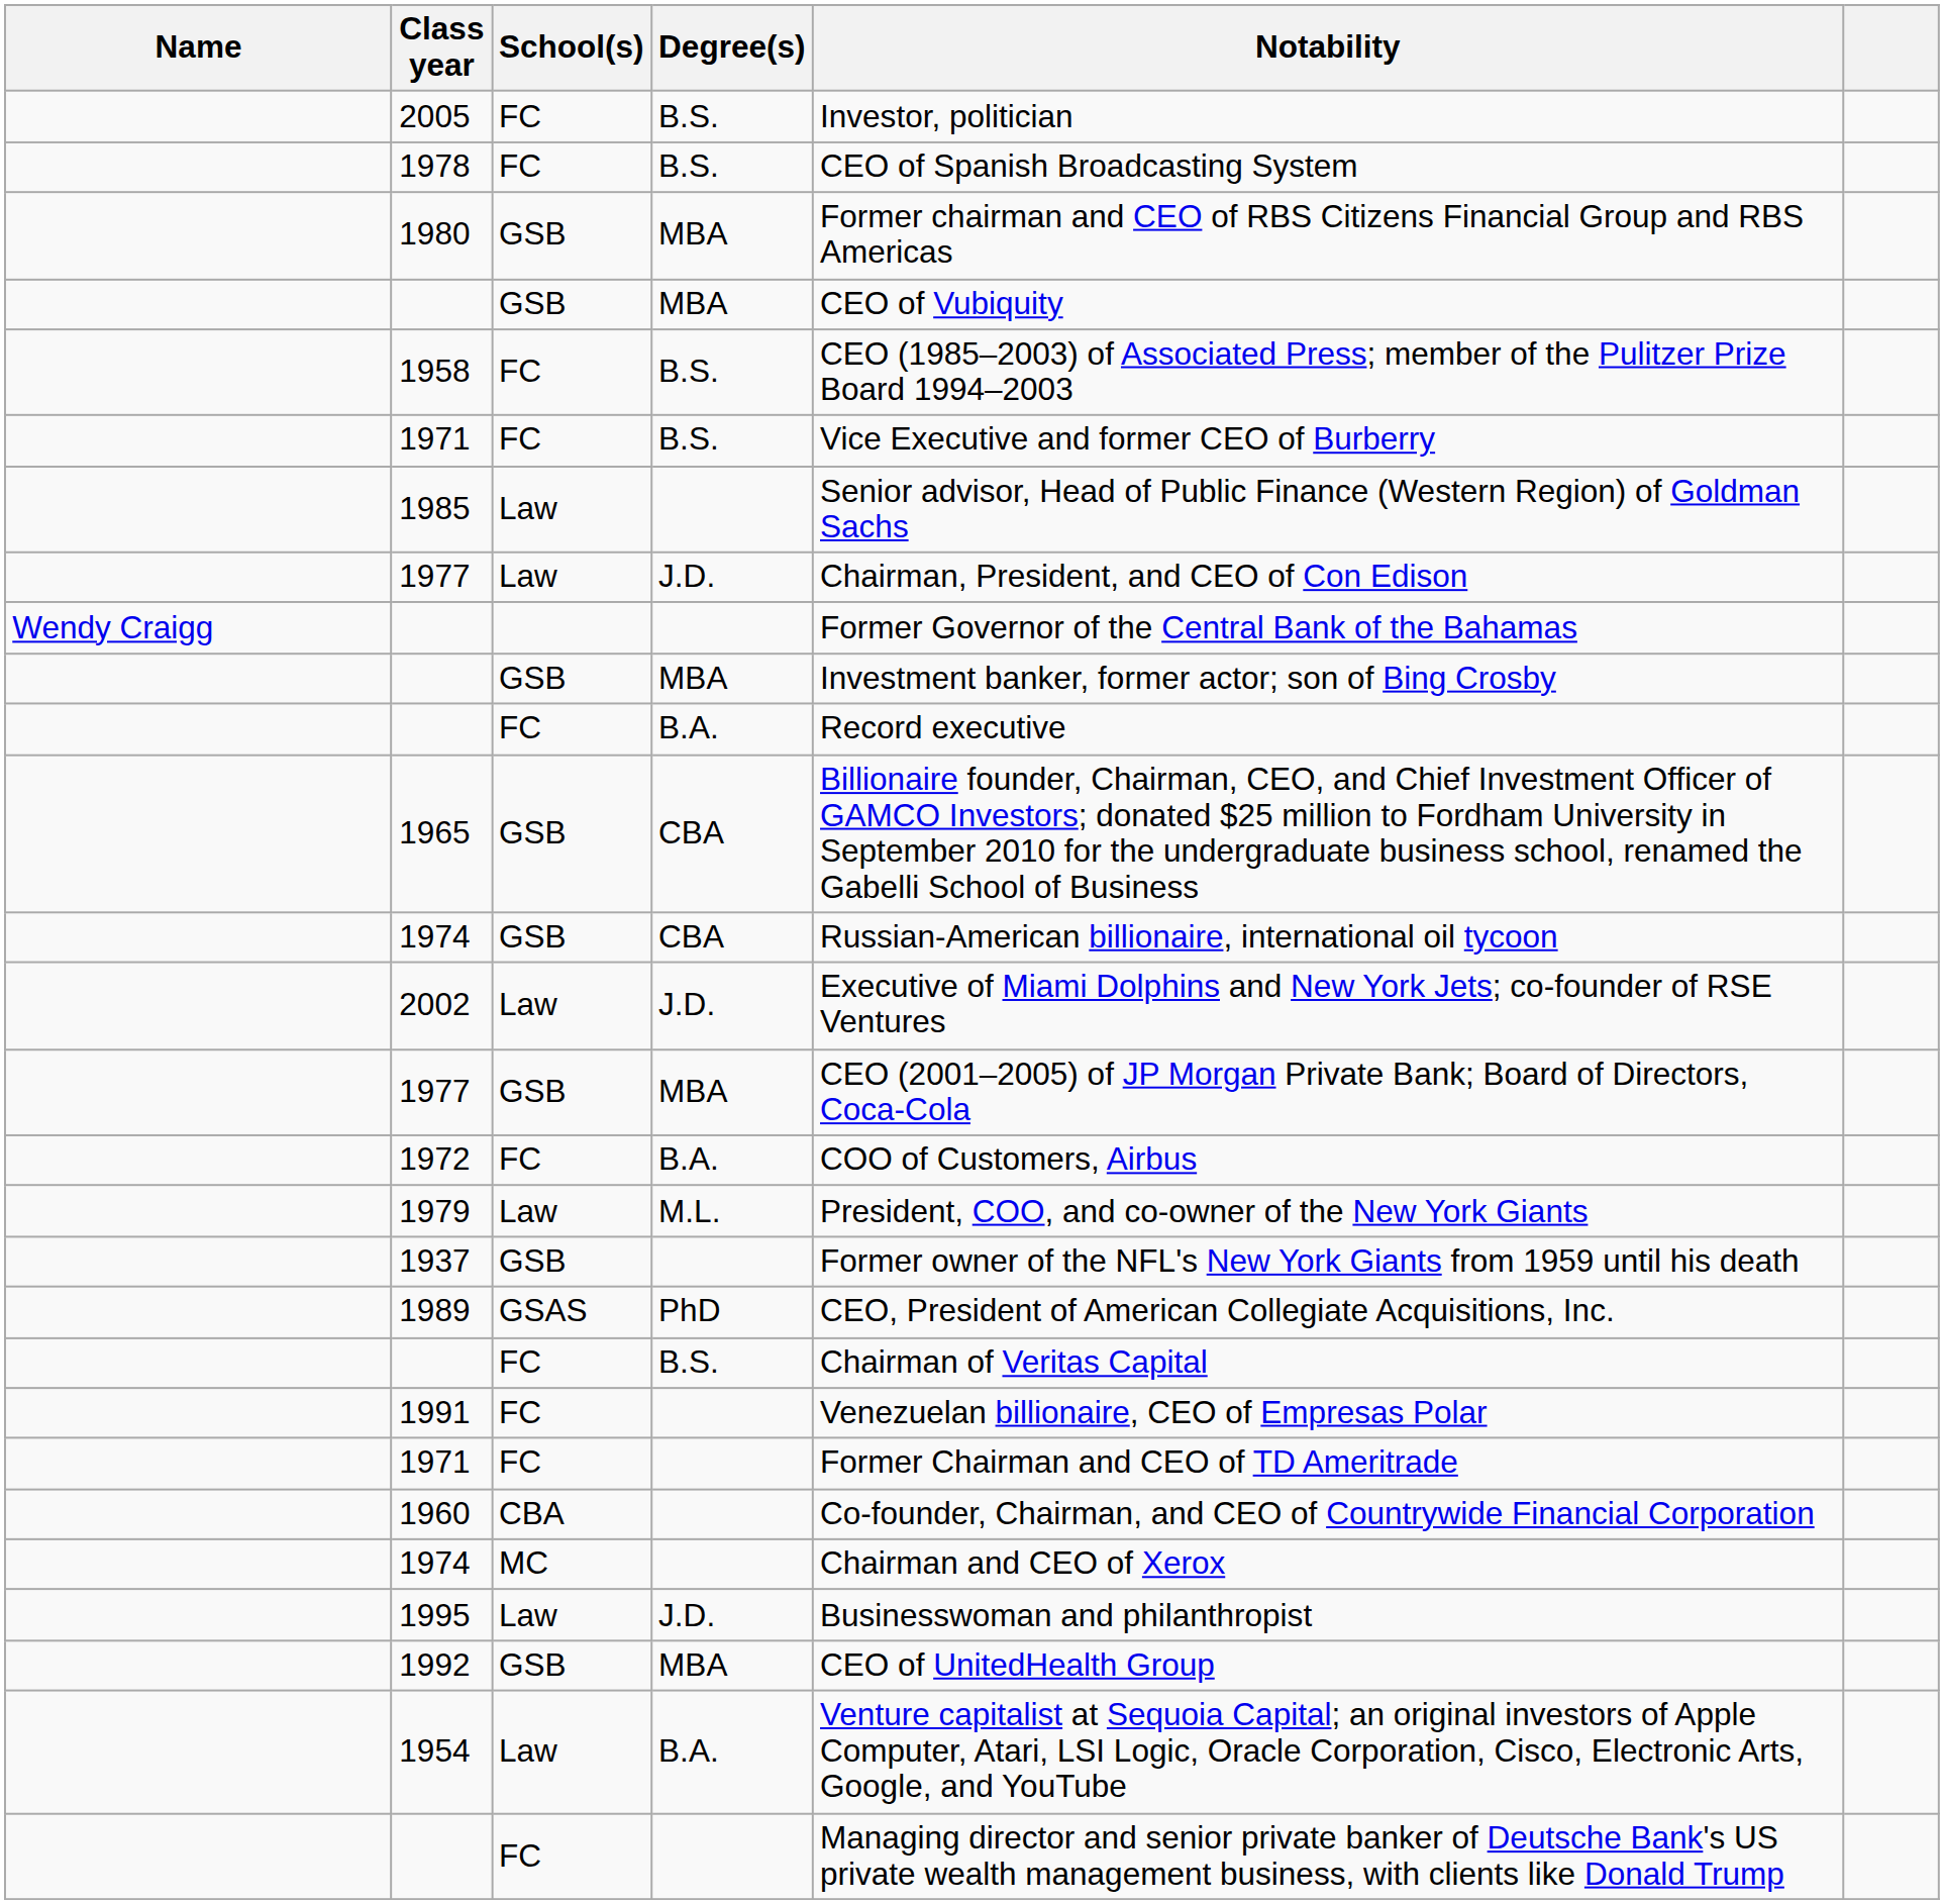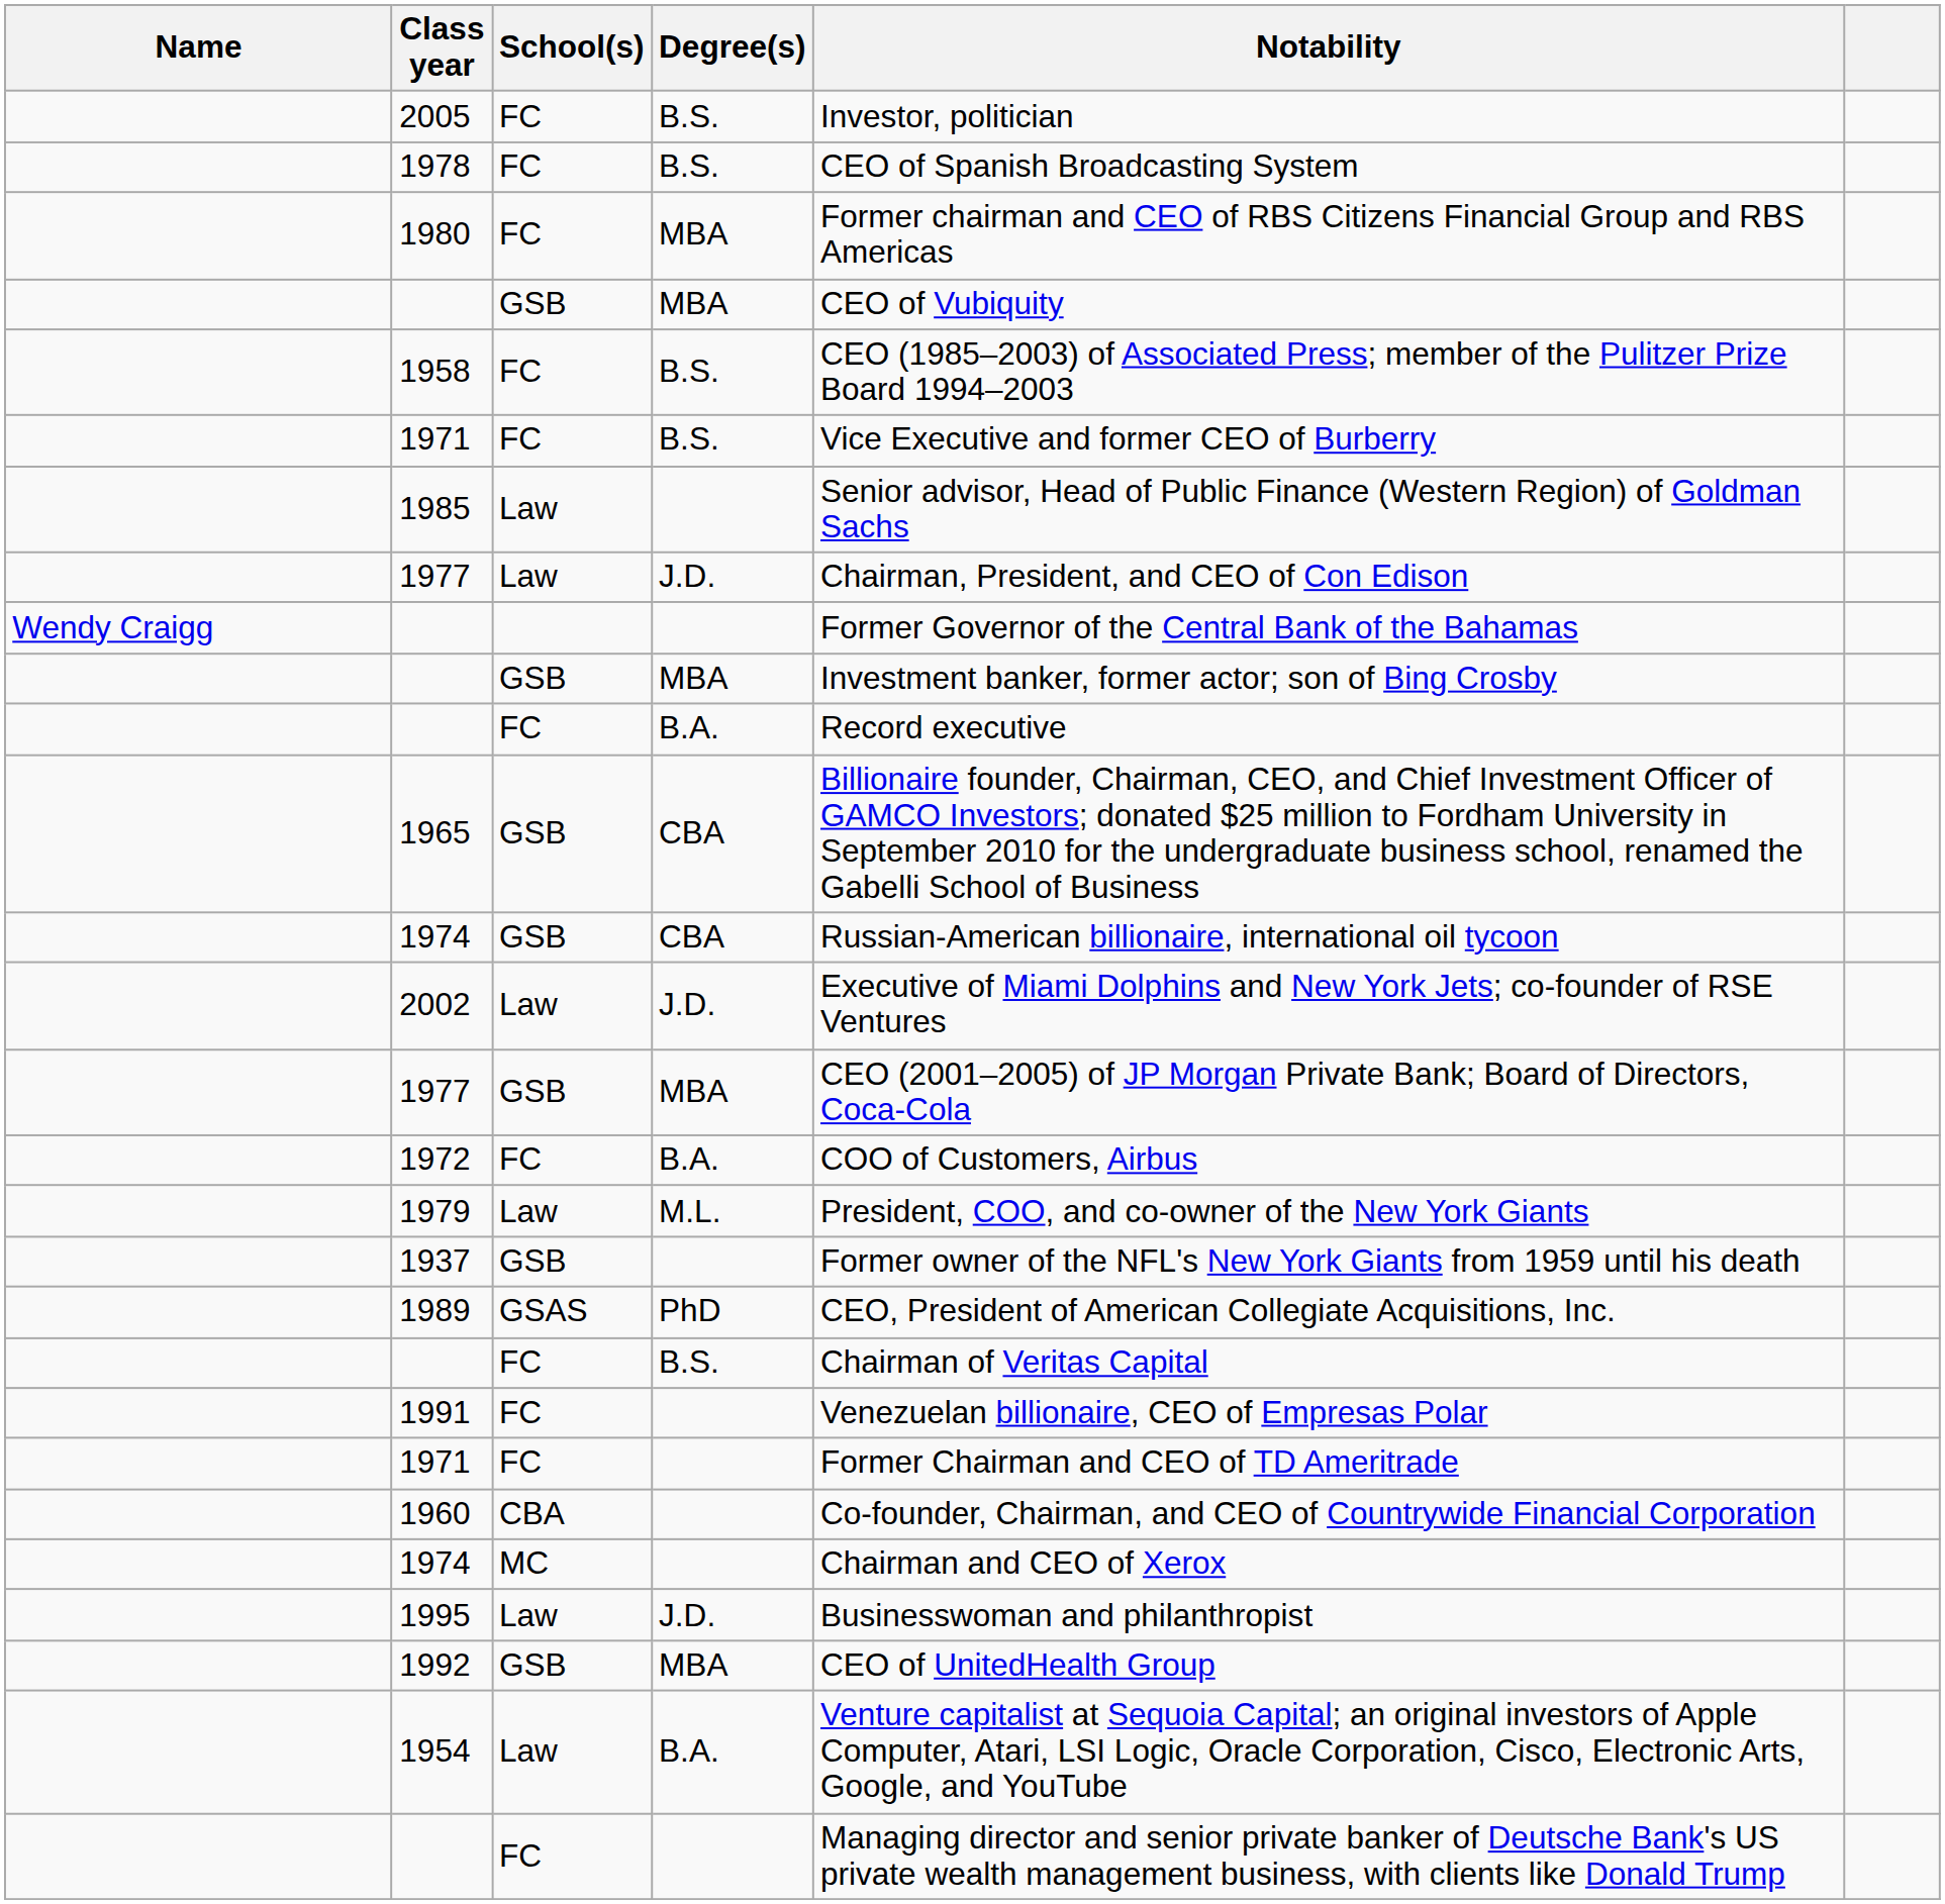 <table class="wikitable sortable" style="width:77%">
 <tr>
 <th style="width:20%;">Name</th>
 <th style="width:5%;">Class year</th>
 <th style="width:5%;">School(s)</th>
 <th style="width:5%;">Degree(s)</th>
 <th style="width:*;" class="unsortable">Notability</th>
 <th style="width:5%;" class="unsortable"></th>
 </tr>
 <tr>
 <td></td>
 <td>2005</td>
 <td>FC</td>
 <td>B.S.</td>
 <td>Investor, politician</td>
 <td style="text-align:center"></td>
 </tr>
 <tr>
 <td></td>
 <td>1978</td>
 <td>FC</td>
 <td>B.S.</td>
 <td>CEO of Spanish Broadcasting System</td>
 <td></td>
 </tr>
 <tr>
 <td></td>
 <td>1980</td>
-<td>GSB</td>
+<td>FC</td>
 <td>MBA</td>
 <td>Former chairman and <a href='#'>CEO</a> of RBS Citizens Financial Group and RBS Americas</td>
 <td></td>
 </tr>
 <tr>
 <td></td>
 <td></td>
 <td>GSB</td>
 <td>MBA</td>
 <td>CEO of <a href='#'>Vubiquity</a></td>
 <td style=text-align:center></td>
 </tr>
 <tr>
 <td></td>
 <td>1958</td>
 <td>FC</td>
 <td>B.S.</td>
 <td>CEO (1985–2003) of <a href='#'>Associated Press</a>; member of the <a href='#'>Pulitzer Prize</a> Board 1994–2003</td>
 <td></td>
 </tr>
 <tr>
 <td></td>
 <td>1971</td>
 <td>FC</td>
 <td>B.S.</td>
 <td>Vice Executive and former CEO of <a href='#'>Burberry</a></td>
 <td></td>
 </tr>
 <tr>
 <td></td>
 <td>1985</td>
 <td>Law</td>
 <td></td>
 <td>Senior advisor, Head of Public Finance (Western Region) of <a href='#'>Goldman Sachs</a></td>
 <td></td>
 </tr>
 <tr>
 <td></td>
 <td>1977</td>
 <td>Law</td>
 <td>J.D.</td>
 <td>Chairman, President, and CEO of <a href='#'>Con Edison</a></td>
 <td></td>
 </tr>
 <tr>
 <td><a href='#'>Wendy Craigg</a></td>
 <td></td>
 <td></td>
 <td></td>
 <td>Former Governor of the <a href='#'>Central Bank of the Bahamas</a></td>
 <td></td>
 </tr>
 <tr>
 <td></td>
 <td></td>
 <td>GSB</td>
 <td>MBA</td>
 <td>Investment banker, former actor; son of <a href='#'>Bing Crosby</a></td>
 <td align=center></td>
 </tr>
 <tr>
 <td></td>
 <td></td>
 <td>FC</td>
 <td>B.A.</td>
 <td>Record executive</td>
 <td align=center></td>
 </tr>
 <tr>
 <td></td>
 <td>1965</td>
 <td>GSB</td>
 <td>CBA</td>
 <td><a href='#'>Billionaire</a> founder, Chairman, CEO, and Chief Investment Officer of <a href='#'>GAMCO Investors</a>; donated $25 million to Fordham University in September 2010 for the undergraduate business school, renamed the Gabelli School of Business</td>
 <td></td>
 </tr>
 <tr>
 <td></td>
 <td>1974</td>
 <td>GSB</td>
 <td>CBA</td>
 <td>Russian-American <a href='#'>billionaire</a>, international oil <a href='#'>tycoon</a></td>
 <td></td>
 </tr>
 <tr>
 <td></td>
 <td>2002</td>
 <td>Law</td>
 <td>J.D.</td>
 <td>Executive of <a href='#'>Miami Dolphins</a> and <a href='#'>New York Jets</a>; co-founder of RSE Ventures</td>
 <td align=center></td>
 </tr>
 <tr>
 <td></td>
 <td>1977</td>
 <td>GSB</td>
 <td>MBA</td>
 <td>CEO (2001–2005) of <a href='#'>JP Morgan</a> Private Bank; Board of Directors, <a href='#'>Coca-Cola</a></td>
 <td></td>
 </tr>
 <tr>
 <td></td>
 <td>1972</td>
 <td>FC</td>
 <td>B.A.</td>
 <td>COO of Customers, <a href='#'>Airbus</a></td>
 <td></td>
 </tr>
 <tr>
 <td></td>
 <td>1979</td>
 <td>Law</td>
 <td>M.L.</td>
 <td>President, <a href='#'>COO</a>, and co-owner of the <a href='#'>New York Giants</a></td>
 <td></td>
 </tr>
 <tr>
 <td></td>
 <td>1937</td>
 <td>GSB</td>
 <td></td>
 <td>Former owner of the NFL's <a href='#'>New York Giants</a> from 1959 until his death</td>
 <td></td>
 </tr>
 <tr>
 <td></td>
 <td>1989</td>
 <td>GSAS</td>
 <td>PhD</td>
 <td>CEO, President of American Collegiate Acquisitions, Inc.</td>
 <td style=text-align:center></td>
 </tr>
 <tr>
 <td></td>
 <td></td>
 <td>FC</td>
 <td>B.S.</td>
 <td>Chairman of <a href='#'>Veritas Capital</a></td>
 <td align=center></td>
 </tr>
 <tr>
 <td></td>
 <td>1991</td>
 <td>FC</td>
 <td></td>
 <td>Venezuelan <a href='#'>billionaire</a>, CEO of <a href='#'>Empresas Polar</a></td>
 <td></td>
 </tr>
 <tr>
 <td></td>
 <td>1971</td>
 <td>FC</td>
 <td></td>
 <td>Former Chairman and CEO of <a href='#'>TD Ameritrade</a></td>
 <td></td>
 </tr>
 <tr>
 <td></td>
 <td>1960</td>
 <td>CBA</td>
 <td></td>
 <td>Co-founder, Chairman, and CEO of <a href='#'>Countrywide Financial Corporation</a></td>
 <td></td>
 </tr>
 <tr>
 <td></td>
 <td>1974</td>
 <td>MC</td>
 <td></td>
 <td>Chairman and CEO of <a href='#'>Xerox</a></td>
 <td></td>
 </tr>
 <tr>
 <td></td>
 <td>1995</td>
 <td>Law</td>
 <td>J.D.</td>
 <td>Businesswoman and philanthropist</td>
 <td style=text-align:center></td>
 </tr>
 <tr>
 <td></td>
 <td>1992</td>
 <td>GSB</td>
 <td>MBA</td>
 <td>CEO of <a href='#'>UnitedHealth Group</a></td>
 <td></td>
 </tr>
 <tr>
 <td></td>
 <td>1954</td>
 <td>Law</td>
 <td>B.A.</td>
 <td><a href='#'>Venture capitalist</a> at <a href='#'>Sequoia Capital</a>; an original investors of Apple Computer, Atari, LSI Logic, Oracle Corporation, Cisco, Electronic Arts, Google, and YouTube</td>
 <td></td>
 </tr>
 <tr>
 <td></td>
 <td></td>
 <td>FC</td>
 <td></td>
 <td>Managing director and senior private banker of <a href='#'>Deutsche Bank</a>'s US private wealth management business, with clients like <a href='#'>Donald Trump</a></td>
 <td></td>
 </tr>
 <tr>
 </tr>
 </table>
